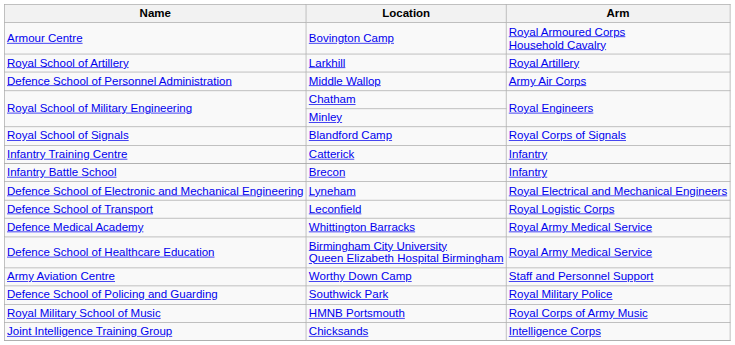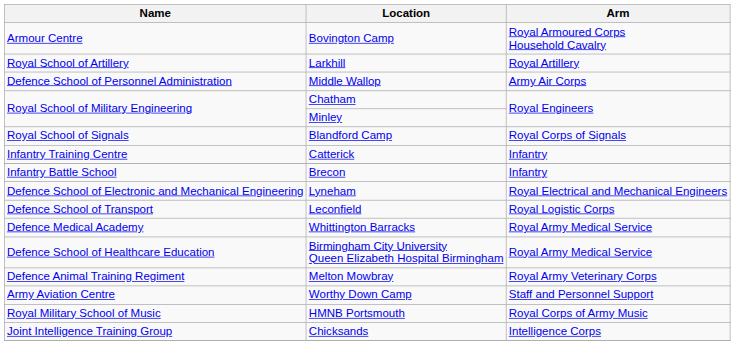 <table class="wikitable">
 <tr>
 <th>Name</th>
 <th>Location</th>
 <th>Arm</th>
 </tr>
 <tr>
 <td><a href='#'>Armour Centre</a></td>
 <td><a href='#'>Bovington Camp</a></td>
 <td><a href='#'>Royal Armoured Corps</a><br><a href='#'>Household Cavalry</a></td>
 </tr>
 <tr>
 <td><a href='#'>Royal School of Artillery</a></td>
 <td><a href='#'>Larkhill</a></td>
 <td><a href='#'>Royal Artillery</a></td>
 </tr>
 <tr>
 <td><a href='#'>Defence School of Personnel Administration</a></td>
 <td><a href='#'>Middle Wallop</a></td>
 <td><a href='#'>Army Air Corps</a></td>
 </tr>
 <tr>
 <td rowspan=2><a href='#'>Royal School of Military Engineering</a></td>
 <td><a href='#'>Chatham</a></td>
 <td rowspan=2><a href='#'>Royal Engineers</a></td>
 </tr>
 <tr>
 <td><a href='#'>Minley</a></td>
 </tr>
 <tr>
 <td><a href='#'>Royal School of Signals</a></td>
 <td><a href='#'>Blandford Camp</a></td>
 <td><a href='#'>Royal Corps of Signals</a></td>
 </tr>
 <tr>
 <td><a href='#'>Infantry Training Centre</a></td>
 <td><a href='#'>Catterick</a></td>
 <td><a href='#'>Infantry</a></td>
 </tr>
 <tr>
 </tr>
 <tr>
 <td><a href='#'>Infantry Battle School</a></td>
 <td><a href='#'>Brecon</a></td>
 <td><a href='#'>Infantry</a></td>
 </tr>
 <tr>
 <td><a href='#'>Defence School of Electronic and Mechanical Engineering</a></td>
 <td><a href='#'>Lyneham</a></td>
 <td><a href='#'>Royal Electrical and Mechanical Engineers</a></td>
 </tr>
 <tr>
 <td><a href='#'>Defence School of Transport</a></td>
 <td><a href='#'>Leconfield</a></td>
 <td><a href='#'>Royal Logistic Corps</a></td>
 </tr>
 <tr>
 <td><a href='#'>Defence Medical Academy</a></td>
 <td><a href='#'>Whittington Barracks</a></td>
 <td><a href='#'>Royal Army Medical Service</a></td>
 </tr>
 <tr>
 <td><a href='#'>Defence School of Healthcare Education</a></td>
 <td><a href='#'>Birmingham City University</a> <br> <a href='#'>Queen Elizabeth Hospital Birmingham</a></td>
 <td><a href='#'>Royal Army Medical Service</a></td>
 </tr>
 <tr>
+<td><a href='#'>Defence Animal Training Regiment</a></td>
+<td><a href='#'>Melton Mowbray</a></td>
+<td><a href='#'>Royal Army Veterinary Corps</a></td>
+</tr>
+<tr>
 <td><a href='#'>Army Aviation Centre</a></td>
 <td><a href='#'>Worthy Down Camp</a></td>
 <td><a href='#'>Staff and Personnel Support</a></td>
-</tr>
-<tr>
-<td><a href='#'>Defence School of Policing and Guarding</a></td>
-<td><a href='#'>Southwick Park</a></td>
-<td><a href='#'>Royal Military Police</a></td>
 </tr>
 <tr>
 <td><a href='#'>Royal Military School of Music</a></td>
 <td><a href='#'>HMNB Portsmouth</a></td>
 <td><a href='#'>Royal Corps of Army Music</a></td>
 </tr>
 <tr>
 <td><a href='#'>Joint Intelligence Training Group</a></td>
 <td><a href='#'>Chicksands</a></td>
 <td><a href='#'>Intelligence Corps</a></td>
 </tr>
 <tr>
 </tr>
 </table>
